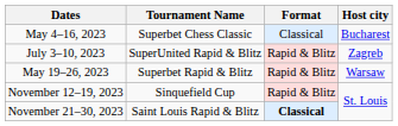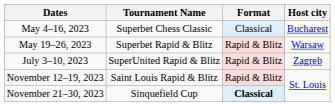 <table class="wikitable sortable" style="text-align:center;">
 <tr>
 <th>Dates</th>
 <th>Tournament Name</th>
 <th>Format</th>
 <th>Host city</th>
 </tr>
 <tr>
 <td>May 4–16, 2023</td>
 <td>Superbet Chess Classic</td>
 <td style="background-color:#ddeeff">Classical</td>
 <td><a href='#'>Bucharest</a></td>
 </tr>
 <tr>
+<td>May 19–26, 2023</td>
+<td>Superbet Rapid & Blitz</td>
+<td style="background-color:#ffdddd">Rapid & Blitz</td>
+<td><a href='#'>Warsaw</a></td>
+</tr>
+<tr>
 <td>July 3–10, 2023</td>
 <td>SuperUnited Rapid & Blitz</td>
 <td style="background-color:#ffdddd">Rapid & Blitz</td>
 <td><a href='#'>Zagreb</a></td>
 </tr>
 <tr>
-<td>May 19–26, 2023</td>
-<td>Superbet Rapid & Blitz</td>
-<td style="background-color:#ffdddd">Rapid & Blitz</td>
-<td><a href='#'>Warsaw</a></td>
-</tr>
-<tr>
 <td>November 12–19, 2023</td>
-<td>Sinquefield Cup</td>
+<td>Saint Louis Rapid & Blitz</td>
 <td style="background-color:#ffdddd">Rapid & Blitz</td>
 <td rowspan=2><a href='#'>St. Louis</a></td>
 </tr>
 <tr>
 <td>November 21–30, 2023</td>
-<td>Saint Louis Rapid & Blitz</td>
+<td>Sinquefield Cup</td>
 <td style="background-color:#ddeeff"><strong>Classical</strong></td>
 </tr>
 </table>
